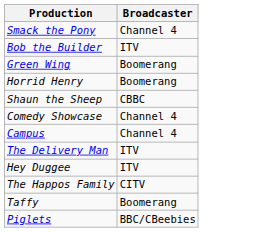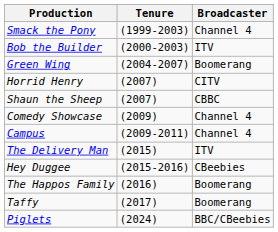 <table class="wikitable">
 <tr style="background:#ccc; text-align:center;">
 <th>Production</th>
+<th>Tenure</th>
 <th>Broadcaster</th>
 </tr>
 <tr>
 <td><em><a href='#'>Smack the Pony</a></em></td>
+<td>(1999-2003)</td>
 <td>Channel 4</td>
 </tr>
 <tr>
 <td><em><a href='#'>Bob the Builder</a></em></td>
+<td>(2000-2003)</td>
 <td>ITV</td>
 </tr>
 <tr>
 <td><em><a href='#'>Green Wing</a></em></td>
+<td>(2004-2007)</td>
 <td>Boomerang</td>
 </tr>
 <tr>
 <td><em>Horrid Henry</em></td>
-<td>Boomerang</td>
+<td>(2007)</td>
+<td>CITV</td>
 </tr>
 <tr>
 <td><em>Shaun the Sheep</em></td>
+<td>(2007)</td>
 <td>CBBC</td>
 </tr>
 <tr>
 <td><em>Comedy Showcase</em></td>
+<td>(2009)</td>
 <td>Channel 4</td>
 </tr>
 <tr>
 <td><em><a href='#'>Campus</a></em></td>
+<td>(2009-2011)</td>
 <td>Channel 4</td>
 </tr>
 <tr>
 <td><em><a href='#'>The Delivery Man</a></em></td>
+<td>(2015)</td>
 <td>ITV</td>
 </tr>
 <tr>
 <td><em>Hey Duggee</em></td>
-<td>ITV</td>
+<td>(2015-2016)</td>
+<td>CBeebies</td>
 </tr>
 <tr>
 <td><em>The Happos Family</em></td>
-<td>CITV</td>
+<td>(2016)</td>
+<td>Boomerang</td>
 </tr>
 <tr>
 <td><em>Taffy</em></td>
+<td>(2017)</td>
 <td>Boomerang</td>
 </tr>
 <tr>
 <td><em><a href='#'>Piglets</a></em></td>
+<td>(2024)</td>
 <td>BBC/CBeebies</td>
 </tr>
 </table>
